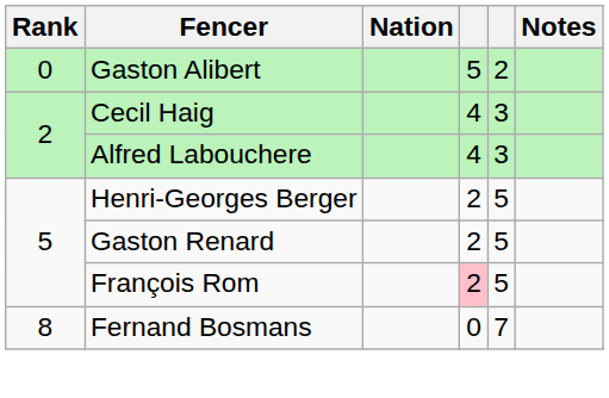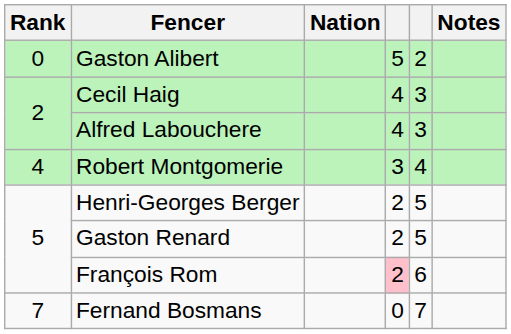 <table class="wikitable sortable" style="text-align:center">
 <tr>
 <th>Rank</th>
 <th>Fencer</th>
 <th>Nation</th>
 <th></th>
 <th></th>
 <th>Notes</th>
 </tr>
 <tr bgcolor=bbf3bb>
 <td>0</td>
 <td align=left>Gaston Alibert</td>
 <td align=left></td>
 <td>5</td>
 <td>2</td>
 <td></td>
 </tr>
 <tr bgcolor=bbf3bb>
 <td rowspan=2>2</td>
 <td align=left>Cecil Haig</td>
 <td align=left></td>
 <td>4</td>
 <td>3</td>
 <td></td>
 </tr>
 <tr bgcolor=bbf3bb>
 <td align=left>Alfred Labouchere</td>
 <td align=left></td>
 <td>4</td>
 <td>3</td>
 <td></td>
 </tr>
+<tr bgcolor=bbf3bb>
+<td>4</td>
+<td align=left>Robert Montgomerie</td>
+<td align=left></td>
+<td>3</td>
+<td>4</td>
+<td></td>
+</tr>
 <tr>
 <td rowspan=3>5</td>
 <td align=left>Henri-Georges Berger</td>
 <td align=left></td>
 <td>2</td>
 <td>5</td>
 <td></td>
 </tr>
 <tr>
 <td align=left>Gaston Renard</td>
 <td align=left></td>
 <td>2</td>
 <td>5</td>
 <td></td>
 </tr>
 <tr>
 <td align=left>François Rom</td>
 <td align=left></td>
 <td style="background: pink;">2</td>
-<td>5</td>
+<td>6</td>
 <td></td>
 </tr>
 <tr>
-<td>8</td>
+<td>7</td>
 <td align=left>Fernand Bosmans</td>
 <td align=left></td>
 <td>0</td>
 <td>7</td>
 <td></td>
 </tr>
 </table>
